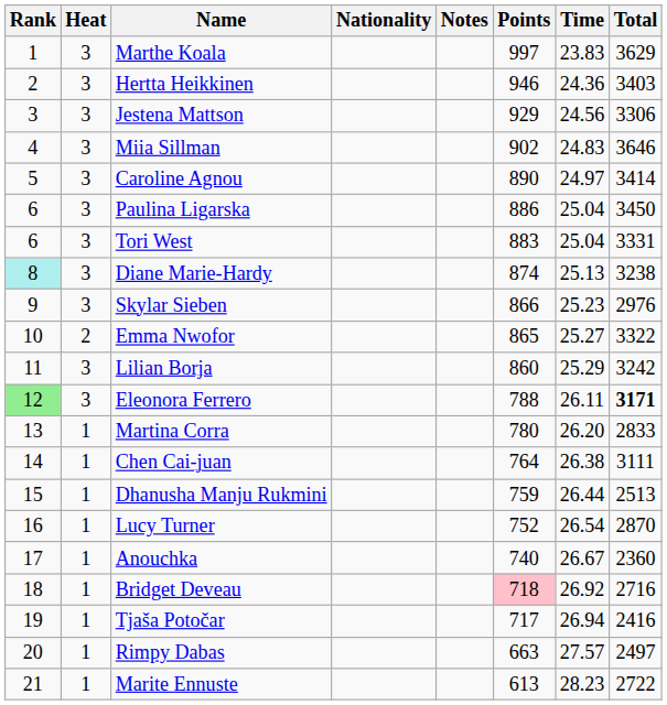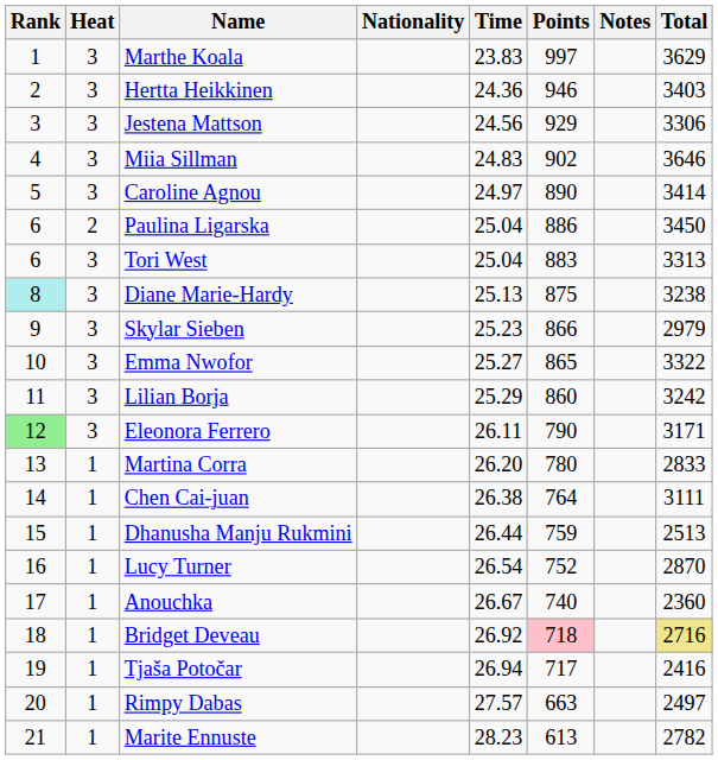 <table class="wikitable sortable" style="text-align:center">
 <tr>
 <th>Rank</th>
 <th>Heat</th>
 <th>Name</th>
 <th>Nationality</th>
+<th>Time</th>
+<th>Points</th>
 <th>Notes</th>
-<th>Points</th>
-<th>Time</th>
 <th>Total</th>
 </tr>
 <tr>
 <td>1</td>
 <td>3</td>
 <td align="left"><a href='#'>Marthe Koala</a></td>
 <td align=left></td>
+<td>23.83</td>
+<td>997</td>
 <td></td>
-<td>997</td>
-<td>23.83</td>
 <td>3629</td>
 </tr>
 <tr>
 <td>2</td>
 <td>3</td>
 <td align="left"><a href='#'>Hertta Heikkinen</a></td>
 <td align=left></td>
+<td>24.36</td>
+<td>946</td>
 <td></td>
-<td>946</td>
-<td>24.36</td>
 <td>3403</td>
 </tr>
 <tr>
 <td>3</td>
 <td>3</td>
 <td align="left"><a href='#'>Jestena Mattson</a></td>
 <td align=left></td>
+<td>24.56</td>
+<td>929</td>
 <td></td>
-<td>929</td>
-<td>24.56</td>
 <td>3306</td>
 </tr>
 <tr>
 <td>4</td>
 <td>3</td>
 <td align="left"><a href='#'>Miia Sillman</a></td>
 <td align=left></td>
+<td>24.83</td>
+<td>902</td>
 <td></td>
-<td>902</td>
-<td>24.83</td>
 <td>3646</td>
 </tr>
 <tr>
 <td>5</td>
 <td>3</td>
 <td align="left"><a href='#'>Caroline Agnou</a></td>
 <td align=left></td>
+<td>24.97</td>
+<td>890</td>
 <td></td>
-<td>890</td>
-<td>24.97</td>
 <td>3414</td>
 </tr>
 <tr>
 <td>6</td>
-<td>3</td>
+<td>2</td>
 <td align="left"><a href='#'>Paulina Ligarska</a></td>
 <td align=left></td>
+<td>25.04</td>
+<td>886</td>
 <td></td>
-<td>886</td>
-<td>25.04</td>
 <td>3450</td>
 </tr>
 <tr>
 <td>6</td>
 <td>3</td>
 <td align="left"><a href='#'>Tori West</a></td>
 <td align=left></td>
+<td>25.04</td>
+<td>883</td>
 <td></td>
-<td>883</td>
-<td>25.04</td>
-<td>3331</td>
+<td>3313</td>
 </tr>
 <tr>
 <td style="background: paleturquoise;">8</td>
 <td>3</td>
 <td align="left"><a href='#'>Diane Marie-Hardy</a></td>
 <td align=left></td>
+<td>25.13</td>
+<td>875</td>
 <td></td>
-<td>874</td>
-<td>25.13</td>
 <td>3238</td>
 </tr>
 <tr>
 <td>9</td>
 <td>3</td>
 <td align="left"><a href='#'>Skylar Sieben</a></td>
 <td align=left></td>
+<td>25.23</td>
+<td>866</td>
 <td></td>
-<td>866</td>
-<td>25.23</td>
-<td>2976</td>
+<td>2979</td>
 </tr>
 <tr>
 <td>10</td>
-<td>2</td>
+<td>3</td>
 <td align="left"><a href='#'>Emma Nwofor</a></td>
 <td align=left></td>
+<td>25.27</td>
+<td>865</td>
 <td></td>
-<td>865</td>
-<td>25.27</td>
 <td>3322</td>
 </tr>
 <tr>
 <td>11</td>
 <td>3</td>
 <td align="left"><a href='#'>Lilian Borja</a></td>
 <td align=left></td>
+<td>25.29</td>
+<td>860</td>
 <td></td>
-<td>860</td>
-<td>25.29</td>
 <td>3242</td>
 </tr>
 <tr>
 <td style="background: lightgreen;">12</td>
 <td>3</td>
 <td align="left"><a href='#'>Eleonora Ferrero</a></td>
 <td align=left></td>
+<td>26.11</td>
+<td>790</td>
 <td></td>
-<td>788</td>
-<td>26.11</td>
-<td><strong>3171</strong></td>
+<td>3171</td>
 </tr>
 <tr>
 <td>13</td>
 <td>1</td>
 <td align="left"><a href='#'>Martina Corra</a></td>
 <td align=left></td>
+<td>26.20</td>
+<td>780</td>
 <td></td>
-<td>780</td>
-<td>26.20</td>
 <td>2833</td>
 </tr>
 <tr>
 <td>14</td>
 <td>1</td>
 <td align="left"><a href='#'>Chen Cai-juan</a></td>
 <td align=left></td>
+<td>26.38</td>
+<td>764</td>
 <td></td>
-<td>764</td>
-<td>26.38</td>
 <td>3111</td>
 </tr>
 <tr>
 <td>15</td>
 <td>1</td>
 <td align="left"><a href='#'>Dhanusha Manju Rukmini</a></td>
 <td align=left></td>
+<td>26.44</td>
+<td>759</td>
 <td></td>
-<td>759</td>
-<td>26.44</td>
 <td>2513</td>
 </tr>
 <tr>
 <td>16</td>
 <td>1</td>
 <td align="left"><a href='#'>Lucy Turner</a></td>
 <td align=left></td>
+<td>26.54</td>
+<td>752</td>
 <td></td>
-<td>752</td>
-<td>26.54</td>
 <td>2870</td>
 </tr>
 <tr>
 <td>17</td>
 <td>1</td>
 <td align="left"><a href='#'>Anouchka</a></td>
 <td align=left></td>
+<td>26.67</td>
+<td>740</td>
 <td></td>
-<td>740</td>
-<td>26.67</td>
 <td>2360</td>
 </tr>
 <tr>
 <td>18</td>
 <td>1</td>
 <td align="left"><a href='#'>Bridget Deveau</a></td>
 <td align=left></td>
+<td>26.92</td>
+<td style="background: pink;">718</td>
 <td></td>
-<td style="background: pink;">718</td>
-<td>26.92</td>
-<td>2716</td>
+<td style="background: khaki;">2716</td>
 </tr>
 <tr>
 <td>19</td>
 <td>1</td>
 <td align="left"><a href='#'>Tjaša Potočar</a></td>
 <td align=left></td>
+<td>26.94</td>
+<td>717</td>
 <td></td>
-<td>717</td>
-<td>26.94</td>
 <td>2416</td>
 </tr>
 <tr>
 <td>20</td>
 <td>1</td>
 <td align="left"><a href='#'>Rimpy Dabas</a></td>
 <td align=left></td>
+<td>27.57</td>
+<td>663</td>
 <td></td>
-<td>663</td>
-<td>27.57</td>
 <td>2497</td>
 </tr>
 <tr>
 <td>21</td>
 <td>1</td>
 <td align="left"><a href='#'>Marite Ennuste</a></td>
 <td align=left></td>
+<td>28.23</td>
+<td>613</td>
 <td></td>
-<td>613</td>
-<td>28.23</td>
-<td>2722</td>
+<td>2782</td>
 </tr>
 </table>
